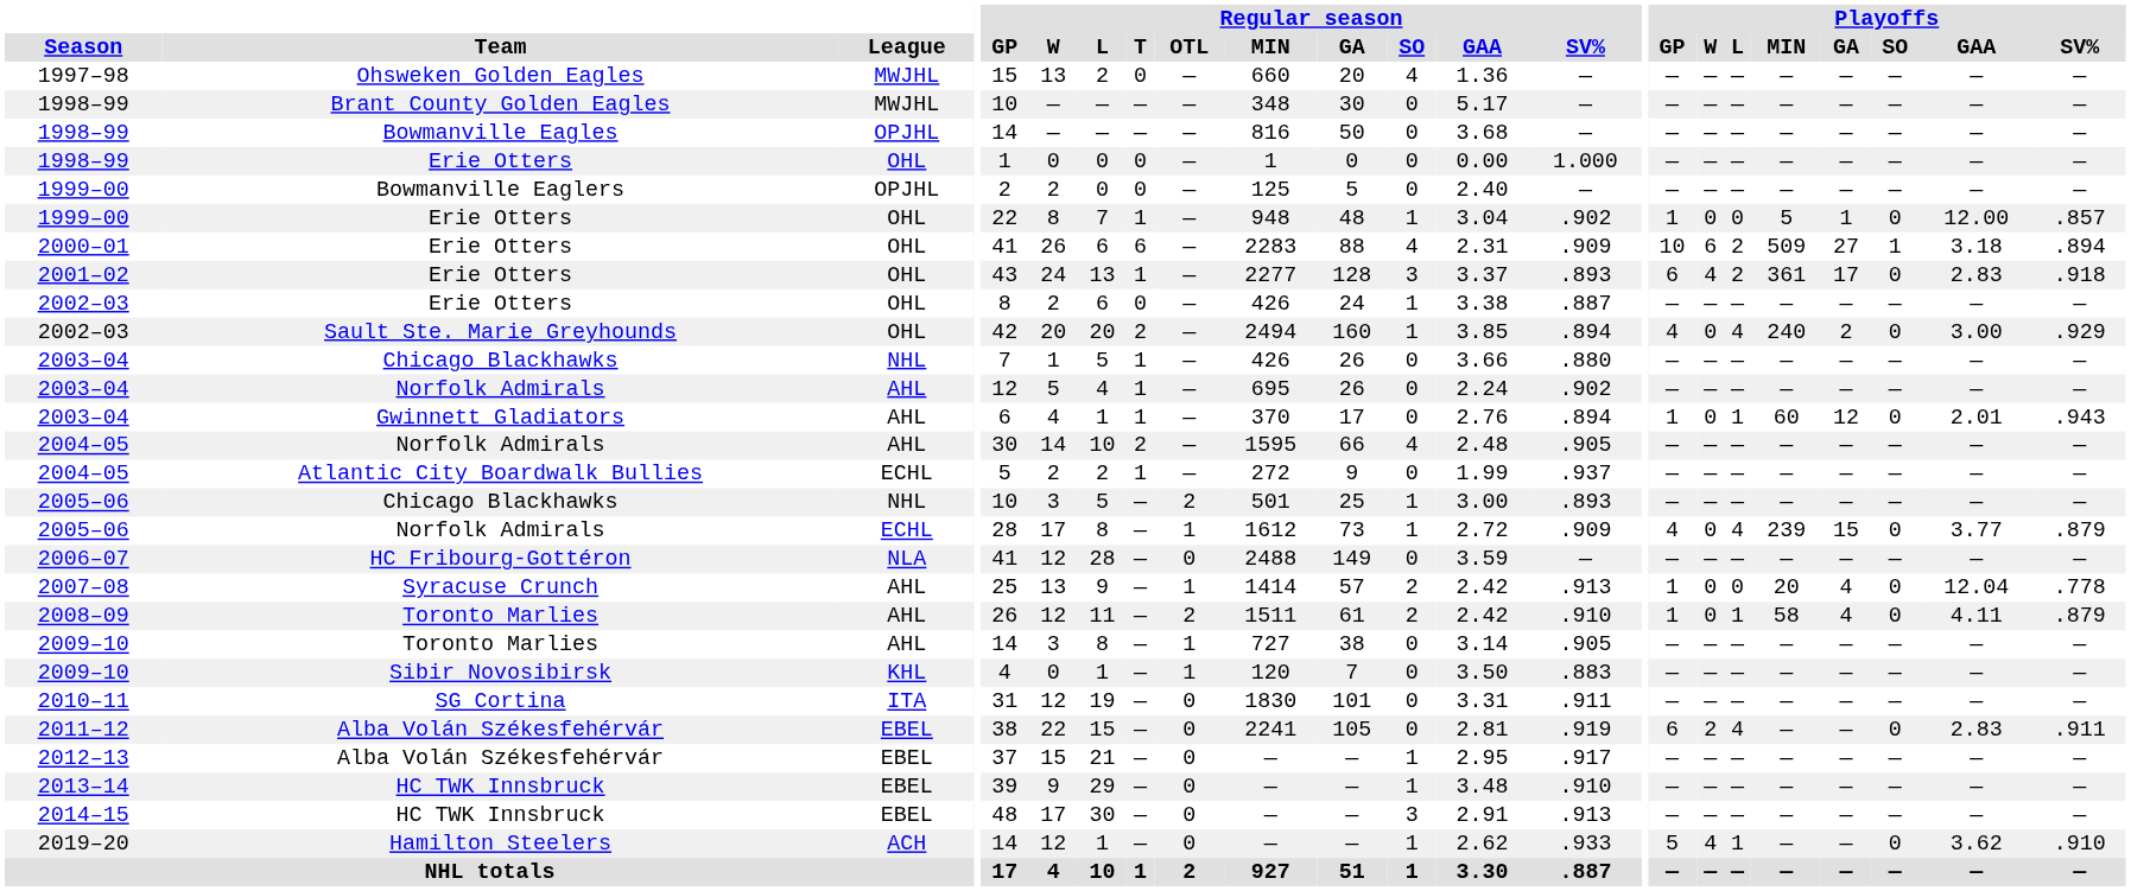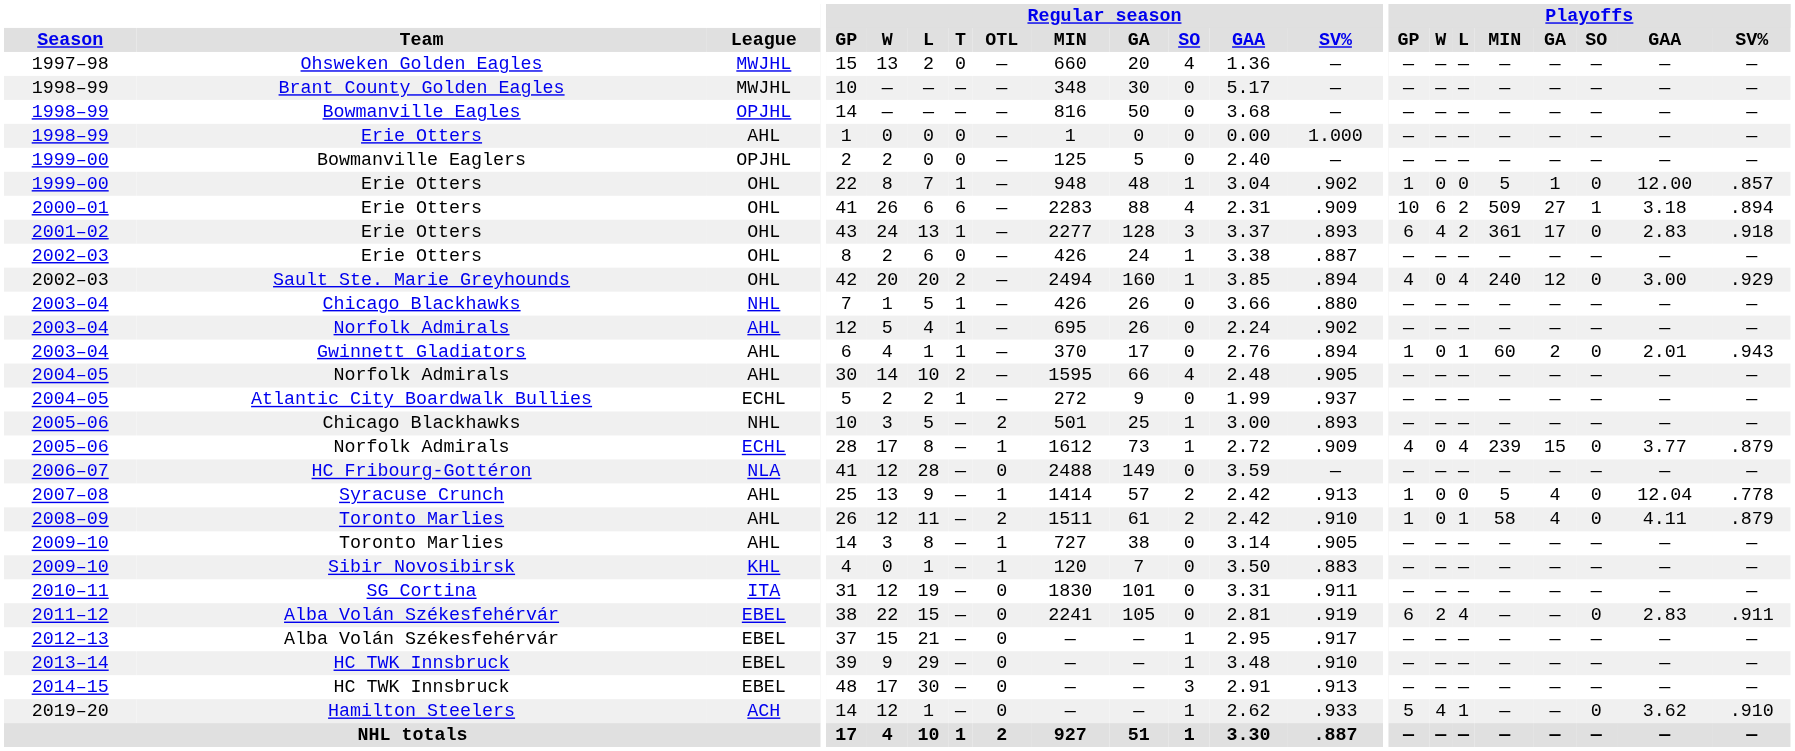 <table border="0" cellpadding="1" cellspacing="0" style="width:80%; text-align:center;">
 <tr bgcolor="#e0e0e0">
 <th colspan="3" bgcolor="#ffffff"></th>
 <th rowspan="99" bgcolor="#ffffff"></th>
 <th colspan="10" bgcolor="#e0e0e0"><a href='#'>Regular season</a></th>
 <th rowspan="99" bgcolor="#ffffff"></th>
 <th colspan="8" bgcolor="#e0e0e0"><a href='#'>Playoffs</a></th>
 </tr>
 <tr bgcolor="#e0e0e0">
 <th><a href='#'>Season</a></th>
 <th>Team</th>
 <th>League</th>
 <th>GP</th>
 <th>W</th>
 <th>L</th>
 <th>T</th>
 <th>OTL</th>
 <th>MIN</th>
 <th>GA</th>
 <th><a href='#'>SO</a></th>
 <th><a href='#'>GAA</a></th>
 <th><a href='#'>SV%</a></th>
 <th>GP</th>
 <th>W</th>
 <th>L</th>
 <th>MIN</th>
 <th>GA</th>
 <th>SO</th>
 <th>GAA</th>
 <th>SV%</th>
 </tr>
 <tr>
 <td>1997–98</td>
 <td><a href='#'>Ohsweken Golden Eagles</a></td>
 <td><a href='#'>MWJHL</a></td>
 <td>15</td>
 <td>13</td>
 <td>2</td>
 <td>0</td>
 <td>—</td>
 <td>660</td>
 <td>20</td>
 <td>4</td>
 <td>1.36</td>
 <td>—</td>
 <td>—</td>
 <td>—</td>
 <td>—</td>
 <td>—</td>
 <td>—</td>
 <td>—</td>
 <td>—</td>
 <td>—</td>
 </tr>
 <tr bgcolor="#f0f0f0">
 <td>1998–99</td>
 <td><a href='#'>Brant County Golden Eagles</a></td>
 <td>MWJHL</td>
 <td>10</td>
 <td>—</td>
 <td>—</td>
 <td>—</td>
 <td>—</td>
 <td>348</td>
 <td>30</td>
 <td>0</td>
 <td>5.17</td>
 <td>—</td>
 <td>—</td>
 <td>—</td>
 <td>—</td>
 <td>—</td>
 <td>—</td>
 <td>—</td>
 <td>—</td>
 <td>—</td>
 </tr>
 <tr>
 <td><a href='#'>1998–99</a></td>
 <td><a href='#'>Bowmanville Eagles</a></td>
 <td><a href='#'>OPJHL</a></td>
 <td>14</td>
 <td>—</td>
 <td>—</td>
 <td>—</td>
 <td>—</td>
 <td>816</td>
 <td>50</td>
 <td>0</td>
 <td>3.68</td>
 <td>—</td>
 <td>—</td>
 <td>—</td>
 <td>—</td>
 <td>—</td>
 <td>—</td>
 <td>—</td>
 <td>—</td>
 <td>—</td>
 </tr>
 <tr bgcolor="#f0f0f0">
 <td><a href='#'>1998–99</a></td>
 <td><a href='#'>Erie Otters</a></td>
-<td><a href='#'>OHL</a></td>
+<td>AHL</td>
 <td>1</td>
 <td>0</td>
 <td>0</td>
 <td>0</td>
 <td>—</td>
 <td>1</td>
 <td>0</td>
 <td>0</td>
 <td>0.00</td>
 <td>1.000</td>
 <td>—</td>
 <td>—</td>
 <td>—</td>
 <td>—</td>
 <td>—</td>
 <td>—</td>
 <td>—</td>
 <td>—</td>
 </tr>
 <tr>
 <td><a href='#'>1999–00</a></td>
 <td>Bowmanville Eaglers</td>
 <td>OPJHL</td>
 <td>2</td>
 <td>2</td>
 <td>0</td>
 <td>0</td>
 <td>—</td>
 <td>125</td>
 <td>5</td>
 <td>0</td>
 <td>2.40</td>
 <td>—</td>
 <td>—</td>
 <td>—</td>
 <td>—</td>
 <td>—</td>
 <td>—</td>
 <td>—</td>
 <td>—</td>
 <td>—</td>
 </tr>
 <tr bgcolor="#f0f0f0">
 <td><a href='#'>1999–00</a></td>
 <td>Erie Otters</td>
 <td>OHL</td>
 <td>22</td>
 <td>8</td>
 <td>7</td>
 <td>1</td>
 <td>—</td>
 <td>948</td>
 <td>48</td>
 <td>1</td>
 <td>3.04</td>
 <td>.902</td>
 <td>1</td>
 <td>0</td>
 <td>0</td>
 <td>5</td>
 <td>1</td>
 <td>0</td>
 <td>12.00</td>
 <td>.857</td>
 </tr>
 <tr>
 <td><a href='#'>2000–01</a></td>
 <td>Erie Otters</td>
 <td>OHL</td>
 <td>41</td>
 <td>26</td>
 <td>6</td>
 <td>6</td>
 <td>—</td>
 <td>2283</td>
 <td>88</td>
 <td>4</td>
 <td>2.31</td>
 <td>.909</td>
 <td>10</td>
 <td>6</td>
 <td>2</td>
 <td>509</td>
 <td>27</td>
 <td>1</td>
 <td>3.18</td>
 <td>.894</td>
 </tr>
 <tr bgcolor="#f0f0f0">
 <td><a href='#'>2001–02</a></td>
 <td>Erie Otters</td>
 <td>OHL</td>
 <td>43</td>
 <td>24</td>
 <td>13</td>
 <td>1</td>
 <td>—</td>
 <td>2277</td>
 <td>128</td>
 <td>3</td>
 <td>3.37</td>
 <td>.893</td>
 <td>6</td>
 <td>4</td>
 <td>2</td>
 <td>361</td>
 <td>17</td>
 <td>0</td>
 <td>2.83</td>
 <td>.918</td>
 </tr>
 <tr>
 <td><a href='#'>2002–03</a></td>
 <td>Erie Otters</td>
 <td>OHL</td>
 <td>8</td>
 <td>2</td>
 <td>6</td>
 <td>0</td>
 <td>—</td>
 <td>426</td>
 <td>24</td>
 <td>1</td>
 <td>3.38</td>
 <td>.887</td>
 <td>—</td>
 <td>—</td>
 <td>—</td>
 <td>—</td>
 <td>—</td>
 <td>—</td>
 <td>—</td>
 <td>—</td>
 </tr>
 <tr bgcolor="#f0f0f0">
 <td>2002–03</td>
 <td><a href='#'>Sault Ste. Marie Greyhounds</a></td>
 <td>OHL</td>
 <td>42</td>
 <td>20</td>
 <td>20</td>
 <td>2</td>
 <td>—</td>
 <td>2494</td>
 <td>160</td>
 <td>1</td>
 <td>3.85</td>
 <td>.894</td>
 <td>4</td>
 <td>0</td>
 <td>4</td>
 <td>240</td>
-<td>2</td>
+<td>12</td>
 <td>0</td>
 <td>3.00</td>
 <td>.929</td>
 </tr>
 <tr>
 <td><a href='#'>2003–04</a></td>
 <td><a href='#'>Chicago Blackhawks</a></td>
 <td><a href='#'>NHL</a></td>
 <td>7</td>
 <td>1</td>
 <td>5</td>
 <td>1</td>
 <td>—</td>
 <td>426</td>
 <td>26</td>
 <td>0</td>
 <td>3.66</td>
 <td>.880</td>
 <td>—</td>
 <td>—</td>
 <td>—</td>
 <td>—</td>
 <td>—</td>
 <td>—</td>
 <td>—</td>
 <td>—</td>
 </tr>
 <tr bgcolor="#f0f0f0">
 <td><a href='#'>2003–04</a></td>
 <td><a href='#'>Norfolk Admirals</a></td>
 <td><a href='#'>AHL</a></td>
 <td>12</td>
 <td>5</td>
 <td>4</td>
 <td>1</td>
 <td>—</td>
 <td>695</td>
 <td>26</td>
 <td>0</td>
 <td>2.24</td>
 <td>.902</td>
 <td>—</td>
 <td>—</td>
 <td>—</td>
 <td>—</td>
 <td>—</td>
 <td>—</td>
 <td>—</td>
 <td>—</td>
 </tr>
 <tr>
 <td><a href='#'>2003–04</a></td>
 <td><a href='#'>Gwinnett Gladiators</a></td>
 <td>AHL</td>
 <td>6</td>
 <td>4</td>
 <td>1</td>
 <td>1</td>
 <td>—</td>
 <td>370</td>
 <td>17</td>
 <td>0</td>
 <td>2.76</td>
 <td>.894</td>
 <td>1</td>
 <td>0</td>
 <td>1</td>
 <td>60</td>
-<td>12</td>
+<td>2</td>
 <td>0</td>
 <td>2.01</td>
 <td>.943</td>
 </tr>
 <tr bgcolor="#f0f0f0">
 <td><a href='#'>2004–05</a></td>
 <td>Norfolk Admirals</td>
 <td>AHL</td>
 <td>30</td>
 <td>14</td>
 <td>10</td>
 <td>2</td>
 <td>—</td>
 <td>1595</td>
 <td>66</td>
 <td>4</td>
 <td>2.48</td>
 <td>.905</td>
 <td>—</td>
 <td>—</td>
 <td>—</td>
 <td>—</td>
 <td>—</td>
 <td>—</td>
 <td>—</td>
 <td>—</td>
 </tr>
 <tr>
 <td><a href='#'>2004–05</a></td>
 <td><a href='#'>Atlantic City Boardwalk Bullies</a></td>
 <td>ECHL</td>
 <td>5</td>
 <td>2</td>
 <td>2</td>
 <td>1</td>
 <td>—</td>
 <td>272</td>
 <td>9</td>
 <td>0</td>
 <td>1.99</td>
 <td>.937</td>
 <td>—</td>
 <td>—</td>
 <td>—</td>
 <td>—</td>
 <td>—</td>
 <td>—</td>
 <td>—</td>
 <td>—</td>
 </tr>
 <tr bgcolor="#f0f0f0">
 <td><a href='#'>2005–06</a></td>
 <td>Chicago Blackhawks</td>
 <td>NHL</td>
 <td>10</td>
 <td>3</td>
 <td>5</td>
 <td>—</td>
 <td>2</td>
 <td>501</td>
 <td>25</td>
 <td>1</td>
 <td>3.00</td>
 <td>.893</td>
 <td>—</td>
 <td>—</td>
 <td>—</td>
 <td>—</td>
 <td>—</td>
 <td>—</td>
 <td>—</td>
 <td>—</td>
 </tr>
 <tr>
 <td><a href='#'>2005–06</a></td>
 <td>Norfolk Admirals</td>
 <td><a href='#'>ECHL</a></td>
 <td>28</td>
 <td>17</td>
 <td>8</td>
 <td>—</td>
 <td>1</td>
 <td>1612</td>
 <td>73</td>
 <td>1</td>
 <td>2.72</td>
 <td>.909</td>
 <td>4</td>
 <td>0</td>
 <td>4</td>
 <td>239</td>
 <td>15</td>
 <td>0</td>
 <td>3.77</td>
 <td>.879</td>
 </tr>
 <tr bgcolor="#f0f0f0">
 <td><a href='#'>2006–07</a></td>
 <td><a href='#'>HC Fribourg-Gottéron</a></td>
 <td><a href='#'>NLA</a></td>
 <td>41</td>
 <td>12</td>
 <td>28</td>
 <td>—</td>
 <td>0</td>
 <td>2488</td>
 <td>149</td>
 <td>0</td>
 <td>3.59</td>
 <td>—</td>
 <td>—</td>
 <td>—</td>
 <td>—</td>
 <td>—</td>
 <td>—</td>
 <td>—</td>
 <td>—</td>
 <td>—</td>
 </tr>
 <tr>
 <td><a href='#'>2007–08</a></td>
 <td><a href='#'>Syracuse Crunch</a></td>
 <td>AHL</td>
 <td>25</td>
 <td>13</td>
 <td>9</td>
 <td>—</td>
 <td>1</td>
 <td>1414</td>
 <td>57</td>
 <td>2</td>
 <td>2.42</td>
 <td>.913</td>
 <td>1</td>
 <td>0</td>
 <td>0</td>
-<td>20</td>
+<td>5</td>
 <td>4</td>
 <td>0</td>
 <td>12.04</td>
 <td>.778</td>
 </tr>
 <tr bgcolor="#f0f0f0">
 <td><a href='#'>2008–09</a></td>
 <td><a href='#'>Toronto Marlies</a></td>
 <td>AHL</td>
 <td>26</td>
 <td>12</td>
 <td>11</td>
 <td>—</td>
 <td>2</td>
 <td>1511</td>
 <td>61</td>
 <td>2</td>
 <td>2.42</td>
 <td>.910</td>
 <td>1</td>
 <td>0</td>
 <td>1</td>
 <td>58</td>
 <td>4</td>
 <td>0</td>
 <td>4.11</td>
 <td>.879</td>
 </tr>
 <tr>
 <td><a href='#'>2009–10</a></td>
 <td>Toronto Marlies</td>
 <td>AHL</td>
 <td>14</td>
 <td>3</td>
 <td>8</td>
 <td>—</td>
 <td>1</td>
 <td>727</td>
 <td>38</td>
 <td>0</td>
 <td>3.14</td>
 <td>.905</td>
 <td>—</td>
 <td>—</td>
 <td>—</td>
 <td>—</td>
 <td>—</td>
 <td>—</td>
 <td>—</td>
 <td>—</td>
 </tr>
 <tr bgcolor="#f0f0f0">
 <td><a href='#'>2009–10</a></td>
 <td><a href='#'>Sibir Novosibirsk</a></td>
 <td><a href='#'>KHL</a></td>
 <td>4</td>
 <td>0</td>
 <td>1</td>
 <td>—</td>
 <td>1</td>
 <td>120</td>
 <td>7</td>
 <td>0</td>
 <td>3.50</td>
 <td>.883</td>
 <td>—</td>
 <td>—</td>
 <td>—</td>
 <td>—</td>
 <td>—</td>
 <td>—</td>
 <td>—</td>
 <td>—</td>
 </tr>
 <tr>
 <td><a href='#'>2010–11</a></td>
 <td><a href='#'>SG Cortina</a></td>
 <td><a href='#'>ITA</a></td>
 <td>31</td>
 <td>12</td>
 <td>19</td>
 <td>—</td>
 <td>0</td>
 <td>1830</td>
 <td>101</td>
 <td>0</td>
 <td>3.31</td>
 <td>.911</td>
 <td>—</td>
 <td>—</td>
 <td>—</td>
 <td>—</td>
 <td>—</td>
 <td>—</td>
 <td>—</td>
 <td>—</td>
 </tr>
 <tr bgcolor="#f0f0f0">
 <td><a href='#'>2011–12</a></td>
 <td><a href='#'>Alba Volán Székesfehérvár</a></td>
 <td><a href='#'>EBEL</a></td>
 <td>38</td>
 <td>22</td>
 <td>15</td>
 <td>—</td>
 <td>0</td>
 <td>2241</td>
 <td>105</td>
 <td>0</td>
 <td>2.81</td>
 <td>.919</td>
 <td>6</td>
 <td>2</td>
 <td>4</td>
 <td>—</td>
 <td>—</td>
 <td>0</td>
 <td>2.83</td>
 <td>.911</td>
 </tr>
 <tr>
 <td><a href='#'>2012–13</a></td>
 <td>Alba Volán Székesfehérvár</td>
 <td>EBEL</td>
 <td>37</td>
 <td>15</td>
 <td>21</td>
 <td>—</td>
 <td>0</td>
 <td>—</td>
 <td>—</td>
 <td>1</td>
 <td>2.95</td>
 <td>.917</td>
 <td>—</td>
 <td>—</td>
 <td>—</td>
 <td>—</td>
 <td>—</td>
 <td>—</td>
 <td>—</td>
 <td>—</td>
 </tr>
 <tr bgcolor="#f0f0f0">
 <td><a href='#'>2013–14</a></td>
 <td><a href='#'>HC TWK Innsbruck</a></td>
 <td>EBEL</td>
 <td>39</td>
 <td>9</td>
 <td>29</td>
 <td>—</td>
 <td>0</td>
 <td>—</td>
 <td>—</td>
 <td>1</td>
 <td>3.48</td>
 <td>.910</td>
 <td>—</td>
 <td>—</td>
 <td>—</td>
 <td>—</td>
 <td>—</td>
 <td>—</td>
 <td>—</td>
 <td>—</td>
 </tr>
 <tr>
 <td><a href='#'>2014–15</a></td>
 <td>HC TWK Innsbruck</td>
 <td>EBEL</td>
 <td>48</td>
 <td>17</td>
 <td>30</td>
 <td>—</td>
 <td>0</td>
 <td>—</td>
 <td>—</td>
 <td>3</td>
 <td>2.91</td>
 <td>.913</td>
 <td>—</td>
 <td>—</td>
 <td>—</td>
 <td>—</td>
 <td>—</td>
 <td>—</td>
 <td>—</td>
 <td>—</td>
 </tr>
 <tr bgcolor="#f0f0f0">
 <td>2019–20</td>
 <td><a href='#'>Hamilton Steelers</a></td>
 <td><a href='#'>ACH</a></td>
 <td>14</td>
 <td>12</td>
 <td>1</td>
 <td>—</td>
 <td>0</td>
 <td>—</td>
 <td>—</td>
 <td>1</td>
 <td>2.62</td>
 <td>.933</td>
 <td>5</td>
 <td>4</td>
 <td>1</td>
 <td>—</td>
 <td>—</td>
 <td>0</td>
 <td>3.62</td>
 <td>.910</td>
 </tr>
 <tr bgcolor="#e0e0e0">
 <th colspan="3">NHL totals</th>
 <th>17</th>
 <th>4</th>
 <th>10</th>
 <th>1</th>
 <th>2</th>
 <th>927</th>
 <th>51</th>
 <th>1</th>
 <th>3.30</th>
 <th>.887</th>
 <th>—</th>
 <th>—</th>
 <th>—</th>
 <th>—</th>
 <th>—</th>
 <th>—</th>
 <th>—</th>
 <th>—</th>
 </tr>
 </table>
